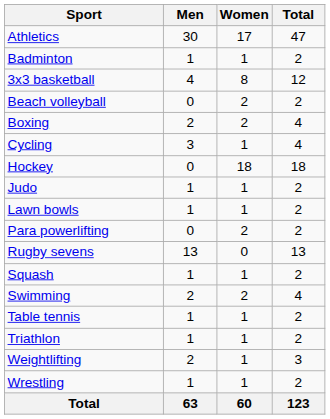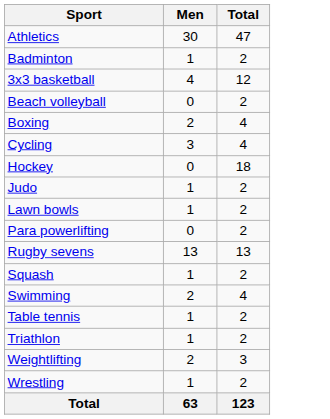 <table class="wikitable sortable" style="text-align:center;">
 <tr>
 <th width=180>Sport</th>
 <th width=55>Men</th>
-<th width=55>Women</th>
 <th width=55>Total</th>
 </tr>
 <tr>
 <td align=left><a href='#'>Athletics</a></td>
 <td>30</td>
-<td>17</td>
 <td>47</td>
 </tr>
 <tr>
 <td align=left><a href='#'>Badminton</a></td>
-<td>1</td>
 <td>1</td>
 <td>2</td>
 </tr>
 <tr>
 <td align=left><a href='#'>3x3 basketball</a></td>
 <td>4</td>
-<td>8</td>
 <td>12</td>
 </tr>
 <tr>
 <td align=left><a href='#'>Beach volleyball</a></td>
 <td>0</td>
 <td>2</td>
-<td>2</td>
 </tr>
 <tr>
 <td align=left><a href='#'>Boxing</a></td>
-<td>2</td>
 <td>2</td>
 <td>4</td>
 </tr>
 <tr>
 <td align=left><a href='#'>Cycling</a></td>
 <td>3</td>
-<td>1</td>
 <td>4</td>
 </tr>
 <tr>
 <td align=left><a href='#'>Hockey</a></td>
 <td>0</td>
 <td>18</td>
-<td>18</td>
 </tr>
 <tr>
 <td align=left><a href='#'>Judo</a></td>
-<td>1</td>
 <td>1</td>
 <td>2</td>
 </tr>
 <tr>
 <td align=left><a href='#'>Lawn bowls</a></td>
-<td>1</td>
 <td>1</td>
 <td>2</td>
 </tr>
 <tr>
 <td align=left><a href='#'>Para powerlifting</a></td>
 <td>0</td>
 <td>2</td>
-<td>2</td>
 </tr>
 <tr>
 <td align=left><a href='#'>Rugby sevens</a></td>
 <td>13</td>
-<td>0</td>
 <td>13</td>
 </tr>
 <tr>
 <td align=left><a href='#'>Squash</a></td>
-<td>1</td>
 <td>1</td>
 <td>2</td>
 </tr>
 <tr>
 <td align=left><a href='#'>Swimming</a></td>
 <td>2</td>
-<td>2</td>
 <td>4</td>
 </tr>
 <tr>
 <td align=left><a href='#'>Table tennis</a></td>
-<td>1</td>
 <td>1</td>
 <td>2</td>
 </tr>
 <tr>
 <td align=left><a href='#'>Triathlon</a></td>
 <td>1</td>
-<td>1</td>
 <td>2</td>
 </tr>
 <tr>
 <td align=left><a href='#'>Weightlifting</a></td>
 <td>2</td>
-<td>1</td>
 <td>3</td>
 </tr>
 <tr>
 <td align=left><a href='#'>Wrestling</a></td>
-<td>1</td>
 <td>1</td>
 <td>2</td>
 </tr>
 <tr>
 <th>Total</th>
 <th>63</th>
-<th>60</th>
 <th>123</th>
 </tr>
 </table>
